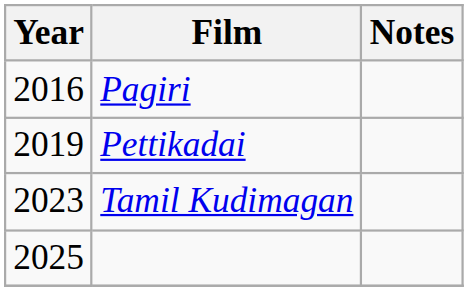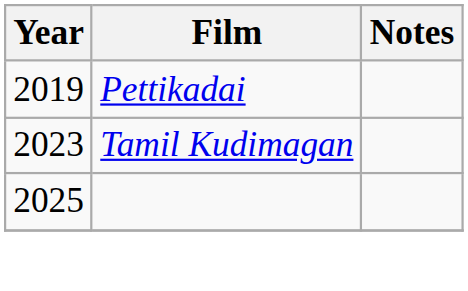 <table class="wikitable sortable">
 <tr>
 <th>Year</th>
 <th>Film</th>
 <th>Notes</th>
-</tr>
-<tr>
-<td>2016</td>
-<td><em><a href='#'>Pagiri</a></em></td>
-<td></td>
 </tr>
 <tr>
 <td>2019</td>
 <td><em><a href='#'>Pettikadai</a></em></td>
 <td></td>
 </tr>
 <tr>
 <td>2023</td>
 <td><em><a href='#'>Tamil Kudimagan</a></em></td>
 <td></td>
 </tr>
 <tr>
 <td>2025</td>
 <td></td>
 <td></td>
 </tr>
 <tr>
 </tr>
 </table>
